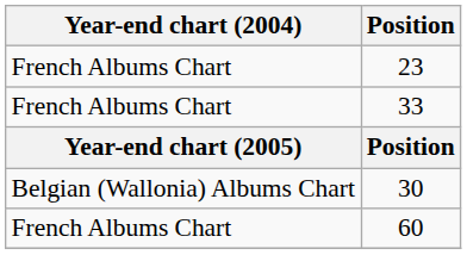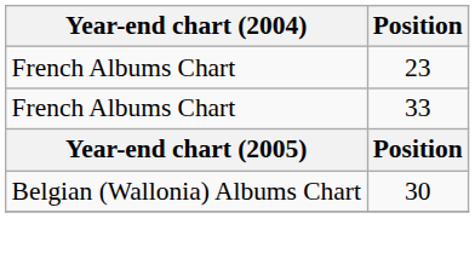 <table class="wikitable sortable">
 <tr>
 <th>Year-end chart (2004)</th>
 <th>Position</th>
 </tr>
 <tr>
 <td>French Albums Chart</td>
 <td align="center">23</td>
 </tr>
 <tr>
 <td>French Albums Chart</td>
 <td align="center">33</td>
 </tr>
 <tr>
 <th>Year-end chart (2005)</th>
 <th>Position</th>
 </tr>
 <tr>
 <td>Belgian (Wallonia) Albums Chart</td>
 <td align="center">30</td>
 </tr>
 <tr>
-<td>French Albums Chart</td>
-<td align="center">60</td>
-</tr>
-<tr>
 </tr>
 </table>
